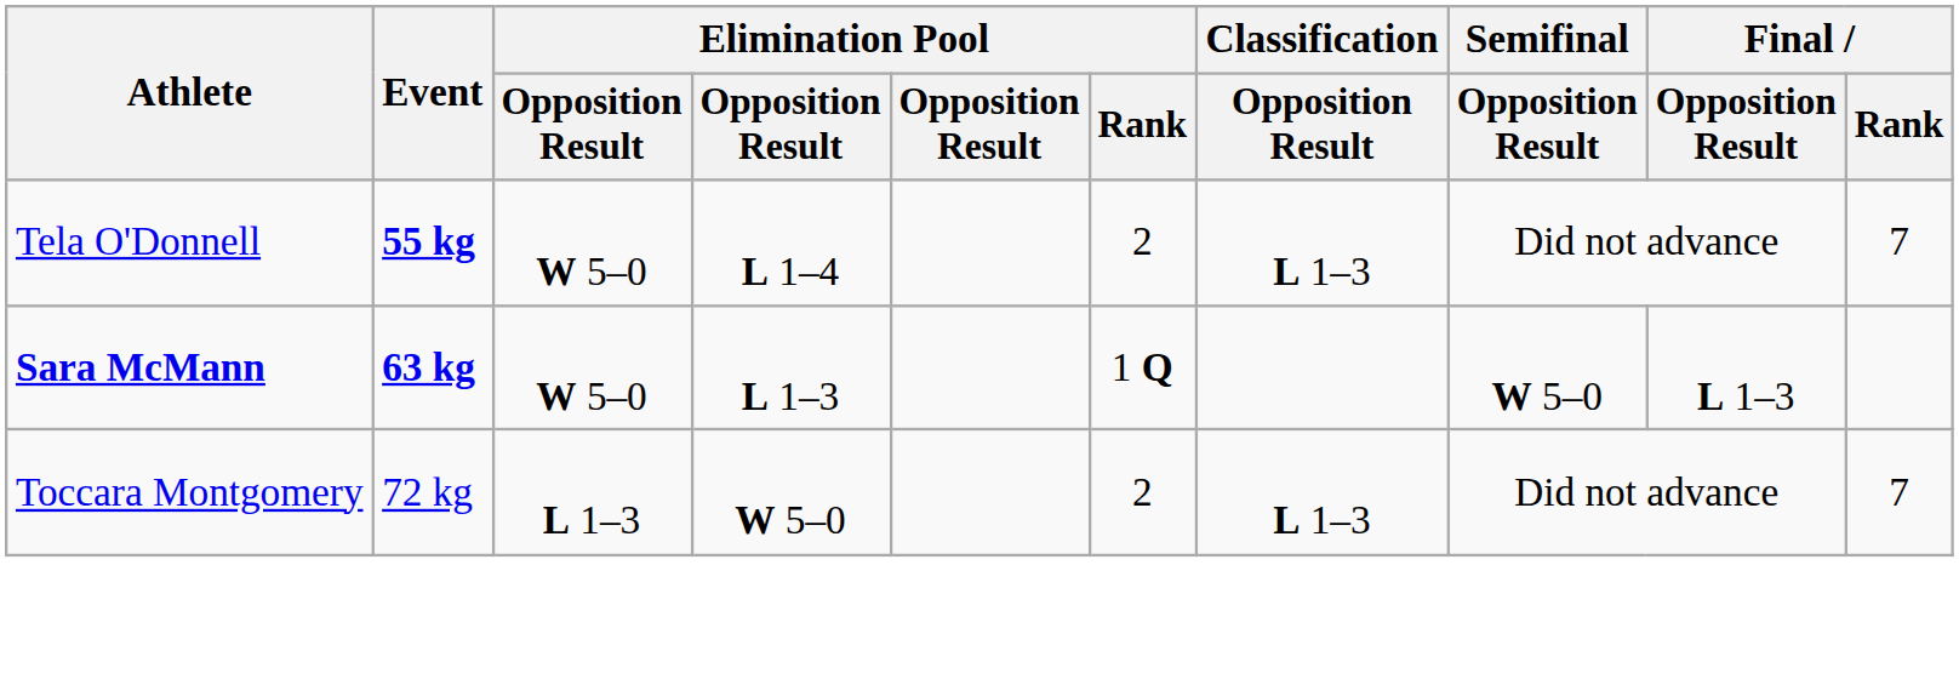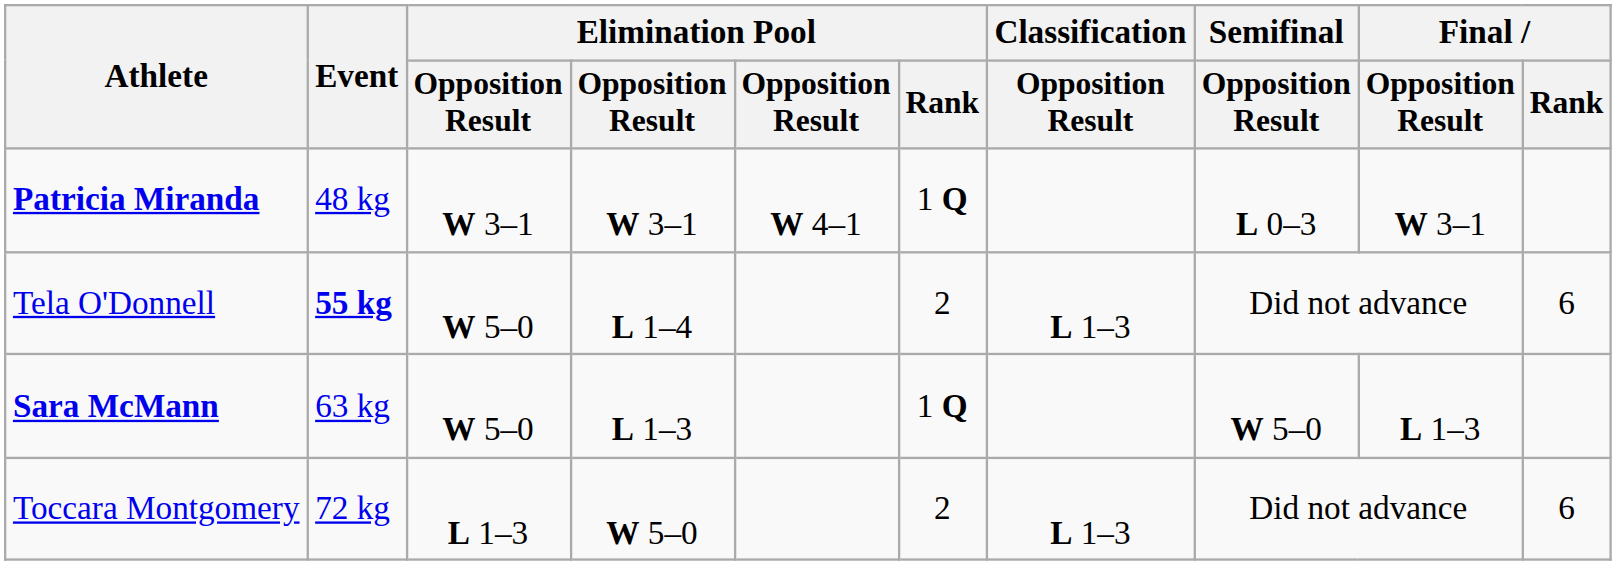 <table class=wikitable style=font-size:90%;text-align:center>
 <tr>
 <th rowspan=2>Athlete</th>
 <th rowspan=2>Event</th>
 <th colspan=4>Elimination Pool</th>
 <th>Classification</th>
 <th>Semifinal</th>
 <th colspan=2>Final / </th>
 </tr>
 <tr style="font-size: 95%">
 <th>Opposition<br>Result</th>
 <th>Opposition<br>Result</th>
 <th>Opposition<br>Result</th>
 <th>Rank</th>
 <th>Opposition<br>Result</th>
 <th>Opposition<br>Result</th>
 <th>Opposition<br>Result</th>
 <th>Rank</th>
 </tr>
 <tr>
+<td align=left><strong><a href='#'>Patricia Miranda</a></strong></td>
+<td align=left><a href='#'>48 kg</a></td>
+<td><br><strong>W</strong> 3–1 <sup></sup></td>
+<td><br><strong>W</strong> 3–1 <sup></sup></td>
+<td><br><strong>W</strong> 4–1 <sup></sup></td>
+<td>1 <strong>Q</strong></td>
+<td></td>
+<td><br><strong>L</strong> 0–3 <sup></sup></td>
+<td><br><strong>W</strong> 3–1 <sup></sup></td>
+<td></td>
+</tr>
+<tr>
 <td align=left><a href='#'>Tela O'Donnell</a></td>
 <td align=left><strong><a href='#'>55 kg</a></strong></td>
 <td><br><strong>W</strong> 5–0 <sup></sup></td>
 <td><br><strong>L</strong> 1–4 <sup></sup></td>
 <td></td>
 <td>2</td>
 <td><br><strong>L</strong> 1–3 <sup></sup></td>
 <td colspan=2>Did not advance</td>
-<td>7</td>
+<td>6</td>
 </tr>
 <tr>
 <td align=left><strong><a href='#'>Sara McMann</a></strong></td>
-<td align=left><strong><a href='#'>63 kg</a></strong></td>
+<td align=left><a href='#'>63 kg</a></td>
 <td><br><strong>W</strong> 5–0 <sup></sup></td>
 <td><br><strong>L</strong> 1–3 <sup></sup></td>
 <td></td>
 <td>1 <strong>Q</strong></td>
 <td></td>
 <td><br><strong>W</strong> 5–0 <sup></sup></td>
 <td><br><strong>L</strong> 1–3 <sup></sup></td>
 <td></td>
 </tr>
 <tr>
 <td align=left><a href='#'>Toccara Montgomery</a></td>
 <td align=left><a href='#'>72 kg</a></td>
 <td> <br><strong>L</strong> 1–3 <sup></sup></td>
 <td><br><strong>W</strong> 5–0 <sup></sup></td>
 <td></td>
 <td>2</td>
 <td><br><strong>L</strong> 1–3 <sup></sup></td>
 <td colspan=2>Did not advance</td>
-<td>7</td>
+<td>6</td>
 </tr>
 </table>
